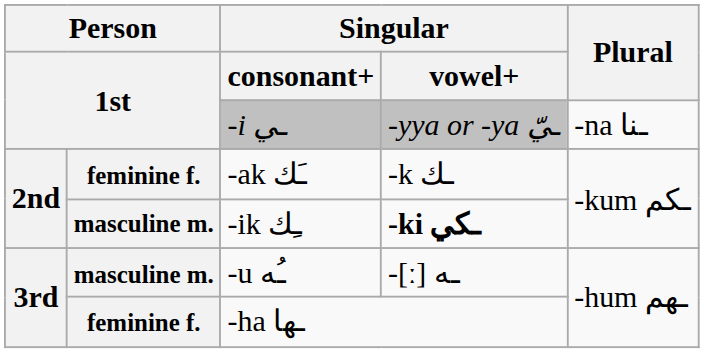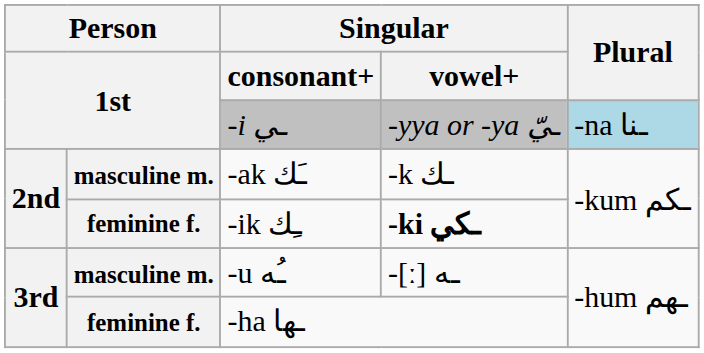 <table class="wikitable">
 <tr>
 <th colspan="2">Person</th>
 <th colspan="2">Singular</th>
 <th rowspan="2">Plural</th>
 </tr>
 <tr>
 <th colspan="2" rowspan="2">1st</th>
 <th>consonant+</th>
 <th>vowel+</th>
 </tr>
 <tr>
 <td style=background:silver><em>-i ـي</em></td>
 <td style=background:silver><em>-yya or -ya ـيّ</em></td>
-<td>-na ـنا</td>
+<td style="background: lightblue;">-na ـنا</td>
 </tr>
 <tr>
 <th rowspan="2"><strong>2nd</strong></th>
-<th><small>feminine f.</small></th>
+<th><small>masculine m.</small></th>
 <td>-ak ـَك</td>
 <td>-k ـك</td>
 <td rowspan="2">-kum ـكم</td>
 </tr>
 <tr>
-<th><small>masculine m.</small></th>
+<th><small>feminine f.</small></th>
 <td>-ik ـِك</td>
 <td><strong>-ki ـكي</strong></td>
 </tr>
 <tr>
 <th rowspan="2">3rd</th>
 <th><small>masculine m.</small></th>
 <td>-u ـُه</td>
 <td>-[ː] ـه</td>
 <td rowspan="2">-hum ـهم</td>
 </tr>
 <tr>
 <th><small>feminine f.</small></th>
 <td colspan="2">-ha ـها</td>
 </tr>
 </table>
